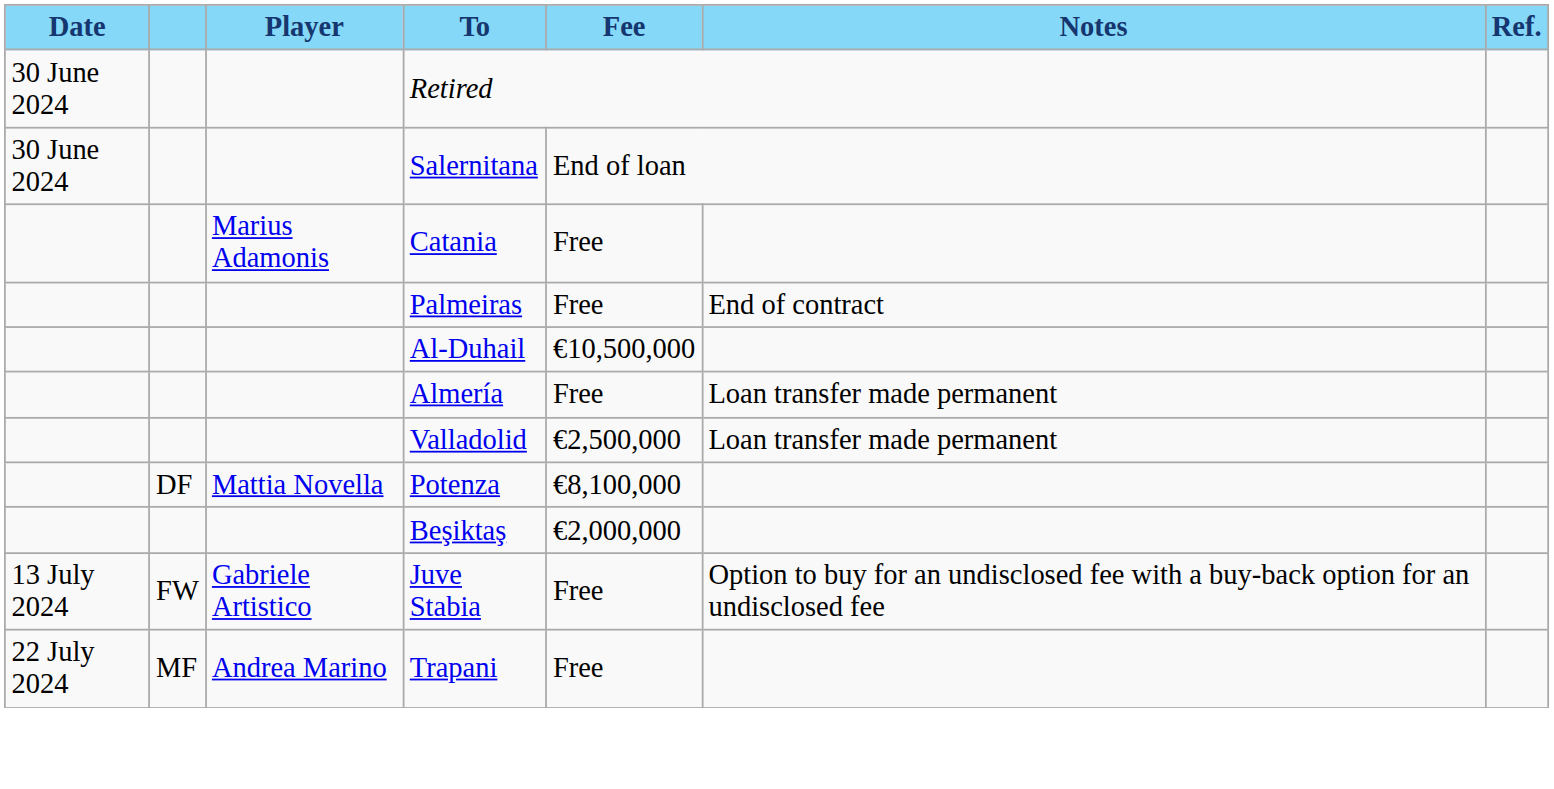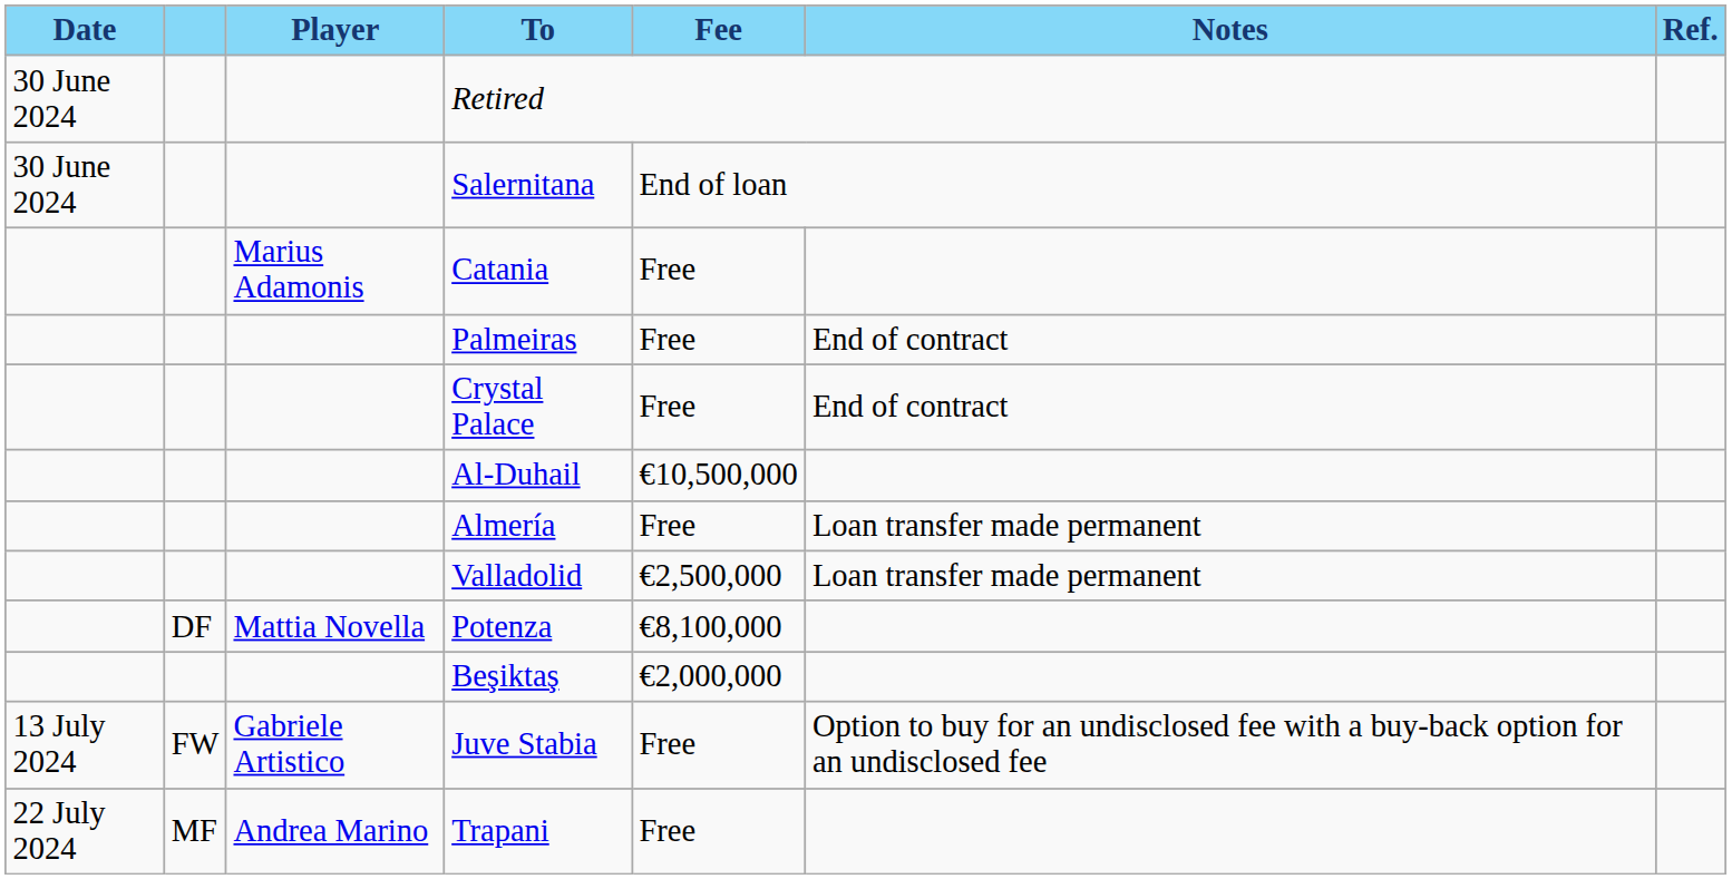 <table class="wikitable plainrowheaders">
 <tr>
 <th style="background:#85D8F8; color:#15366F; text-align:center;">Date</th>
 <th style="background:#85D8F8; color:#15366F; text-align:center;"></th>
 <th style="background:#85D8F8; color:#15366F; text-align:center;">Player</th>
 <th style="background:#85D8F8; color:#15366F; text-align:center;">To</th>
 <th style="background:#85D8F8; color:#15366F; text-align:center;">Fee</th>
 <th style="background:#85D8F8; color:#15366F; text-align:center;">Notes</th>
 <th style="background:#85D8F8; color:#15366F; text-align:center;">Ref.</th>
 </tr>
 <tr>
 <td>30 June 2024</td>
 <td></td>
 <td></td>
 <td colspan="3"><em>Retired</em></td>
 <td></td>
 </tr>
 <tr>
 <td>30 June 2024</td>
 <td align="center"></td>
 <td></td>
 <td> <a href='#'>Salernitana</a></td>
 <td colspan="2">End of loan</td>
 <td></td>
 </tr>
 <tr>
 <td></td>
 <td></td>
 <td> <a href='#'>Marius Adamonis</a></td>
 <td> <a href='#'>Catania</a></td>
 <td>Free</td>
 <td></td>
 <td></td>
 </tr>
 <tr>
 <td></td>
 <td align="center"></td>
 <td></td>
 <td> <a href='#'>Palmeiras</a></td>
+<td>Free</td>
+<td>End of contract</td>
+<td></td>
+</tr>
+<tr>
+<td></td>
+<td align="center"></td>
+<td></td>
+<td> <a href='#'>Crystal Palace</a></td>
 <td>Free</td>
 <td>End of contract</td>
 <td></td>
 </tr>
 <tr>
 <td></td>
 <td align="center"></td>
 <td></td>
 <td> <a href='#'>Al-Duhail</a></td>
 <td>€10,500,000</td>
 <td></td>
 <td></td>
 </tr>
 <tr>
 <td></td>
 <td align="center"></td>
 <td></td>
 <td> <a href='#'>Almería</a></td>
 <td>Free</td>
 <td>Loan transfer made permanent</td>
 <td></td>
 </tr>
 <tr>
 <td></td>
 <td align="center"></td>
 <td></td>
 <td> <a href='#'>Valladolid</a></td>
 <td>€2,500,000</td>
 <td>Loan transfer made permanent</td>
 <td></td>
 </tr>
 <tr>
 <td></td>
 <td>DF</td>
 <td> <a href='#'>Mattia Novella</a></td>
 <td> <a href='#'>Potenza</a></td>
 <td>€8,100,000</td>
 <td></td>
 <td></td>
 </tr>
 <tr>
 <td></td>
 <td align="center"></td>
 <td></td>
 <td> <a href='#'>Beşiktaş</a></td>
 <td>€2,000,000</td>
 <td></td>
 <td></td>
 </tr>
 <tr>
 <td>13 July 2024</td>
 <td>FW</td>
 <td> <a href='#'>Gabriele Artistico</a></td>
 <td> <a href='#'>Juve Stabia</a></td>
 <td>Free</td>
 <td>Option to buy for an undisclosed fee with a buy-back option for an undisclosed fee</td>
 <td></td>
 </tr>
 <tr>
 <td>22 July 2024</td>
 <td>MF</td>
 <td> <a href='#'>Andrea Marino</a></td>
 <td> <a href='#'>Trapani</a></td>
 <td>Free</td>
 <td></td>
 <td></td>
 </tr>
 </table>
